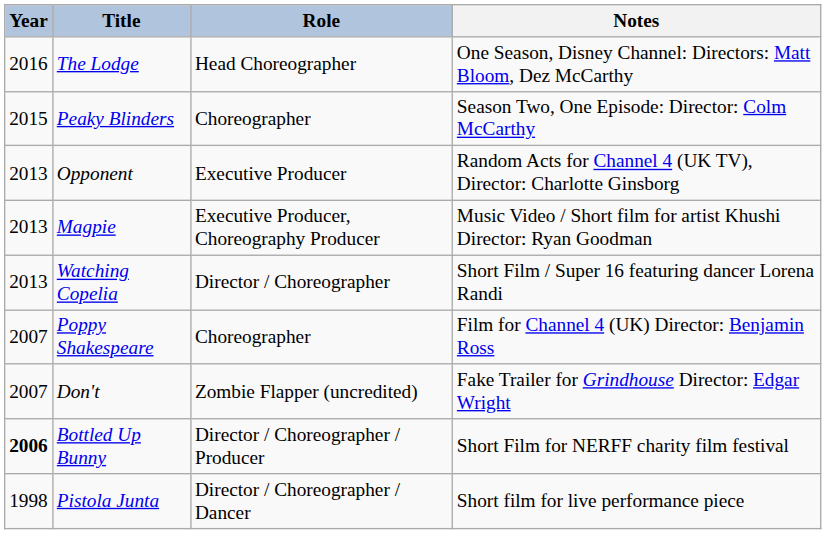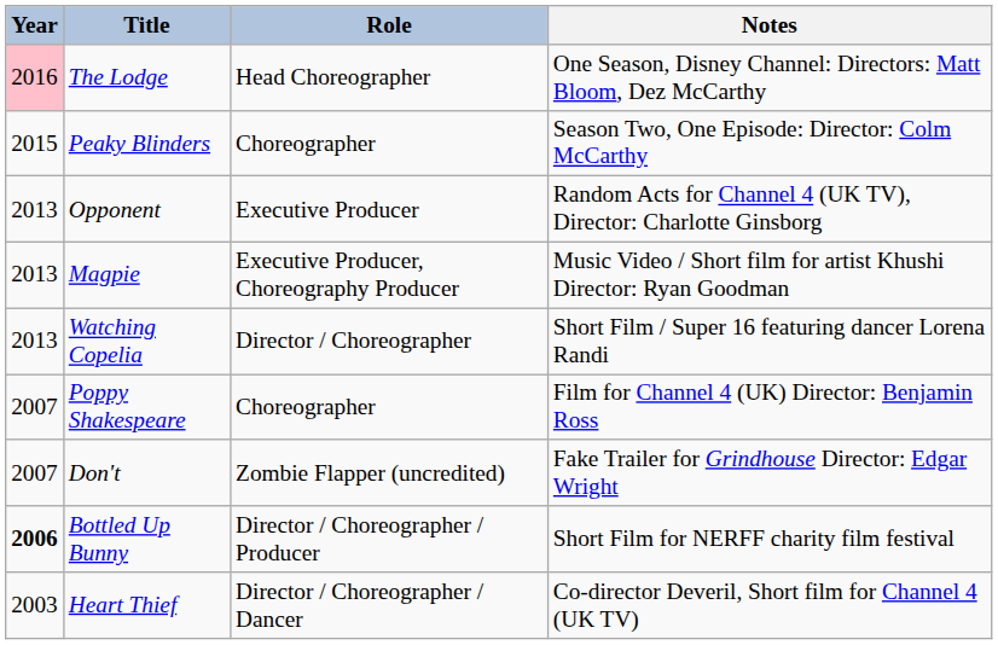 <table class="wikitable" style="font-size:90%">
 <tr style="text-align:center;">
 <th style="background:#B0C4DE;">Year</th>
 <th style="background:#B0C4DE;">Title</th>
 <th style="background:#B0C4DE;">Role</th>
 <th style="background:#ITC4DE;">Notes</th>
 </tr>
 <tr>
-<td>2016</td>
+<td style="background: pink;">2016</td>
 <td><em><a href='#'>The Lodge</a></em></td>
 <td>Head Choreographer</td>
 <td>One Season, Disney Channel: Directors: <a href='#'>Matt Bloom</a>, Dez McCarthy</td>
 </tr>
 <tr>
 <td>2015</td>
 <td><em><a href='#'>Peaky Blinders</a></em></td>
 <td>Choreographer</td>
 <td>Season Two, One Episode: Director: <a href='#'>Colm McCarthy</a></td>
 </tr>
 <tr>
 <td>2013</td>
 <td><em>Opponent</em></td>
 <td>Executive Producer</td>
 <td>Random Acts for <a href='#'>Channel 4</a> (UK TV), Director: Charlotte Ginsborg</td>
 </tr>
 <tr>
 <td>2013</td>
 <td><em><a href='#'>Magpie</a></em></td>
 <td>Executive Producer, Choreography Producer</td>
 <td>Music Video / Short film for artist Khushi<br>Director: Ryan Goodman</td>
 </tr>
 <tr>
 <td>2013</td>
 <td><em><a href='#'>Watching Copelia</a></em></td>
 <td>Director / Choreographer</td>
 <td>Short Film / Super 16 featuring dancer Lorena Randi</td>
 </tr>
 <tr>
 <td>2007</td>
 <td><em><a href='#'>Poppy Shakespeare</a></em></td>
 <td>Choreographer</td>
 <td>Film for <a href='#'>Channel 4</a> (UK) Director:  <a href='#'>Benjamin Ross</a></td>
 </tr>
 <tr>
 <td>2007</td>
 <td><em>Don't</em></td>
 <td>Zombie Flapper (uncredited)</td>
 <td>Fake Trailer for <em><a href='#'>Grindhouse</a></em> Director:  <a href='#'>Edgar Wright</a></td>
 </tr>
 <tr>
 <td><strong>2006</strong></td>
 <td><em><a href='#'>Bottled Up Bunny</a></em></td>
 <td>Director / Choreographer / Producer</td>
 <td>Short Film for NERFF charity film festival</td>
 </tr>
 <tr>
-<td>1998</td>
-<td><em><a href='#'>Pistola Junta</a></em></td>
+<td>2003</td>
+<td><em><a href='#'>Heart Thief</a></em></td>
 <td>Director / Choreographer / Dancer</td>
-<td>Short film for live performance piece</td>
+<td>Co-director Deveril, Short film for <a href='#'>Channel 4</a> (UK TV)</td>
 </tr>
 </table>
